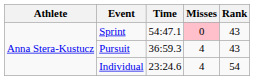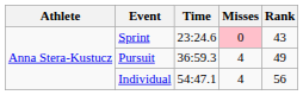 <table class="wikitable" style="font-size:90%">
 <tr>
 <th>Athlete</th>
 <th>Event</th>
 <th>Time</th>
 <th>Misses</th>
 <th>Rank</th>
 </tr>
 <tr align=center>
 <td align=left rowspan=3><a href='#'>Anna Stera-Kustucz</a></td>
 <td align=left><a href='#'>Sprint</a></td>
-<td>54:47.1</td>
+<td>23:24.6</td>
 <td style="background: pink;">0</td>
 <td>43</td>
 </tr>
 <tr align=center>
 <td align=left><a href='#'>Pursuit</a></td>
 <td>36:59.3</td>
 <td>4</td>
-<td>43</td>
+<td>49</td>
 </tr>
 <tr align=center>
 <td align=left><a href='#'>Individual</a></td>
-<td>23:24.6</td>
+<td>54:47.1</td>
 <td>4</td>
-<td>54</td>
+<td>56</td>
 </tr>
 </table>
